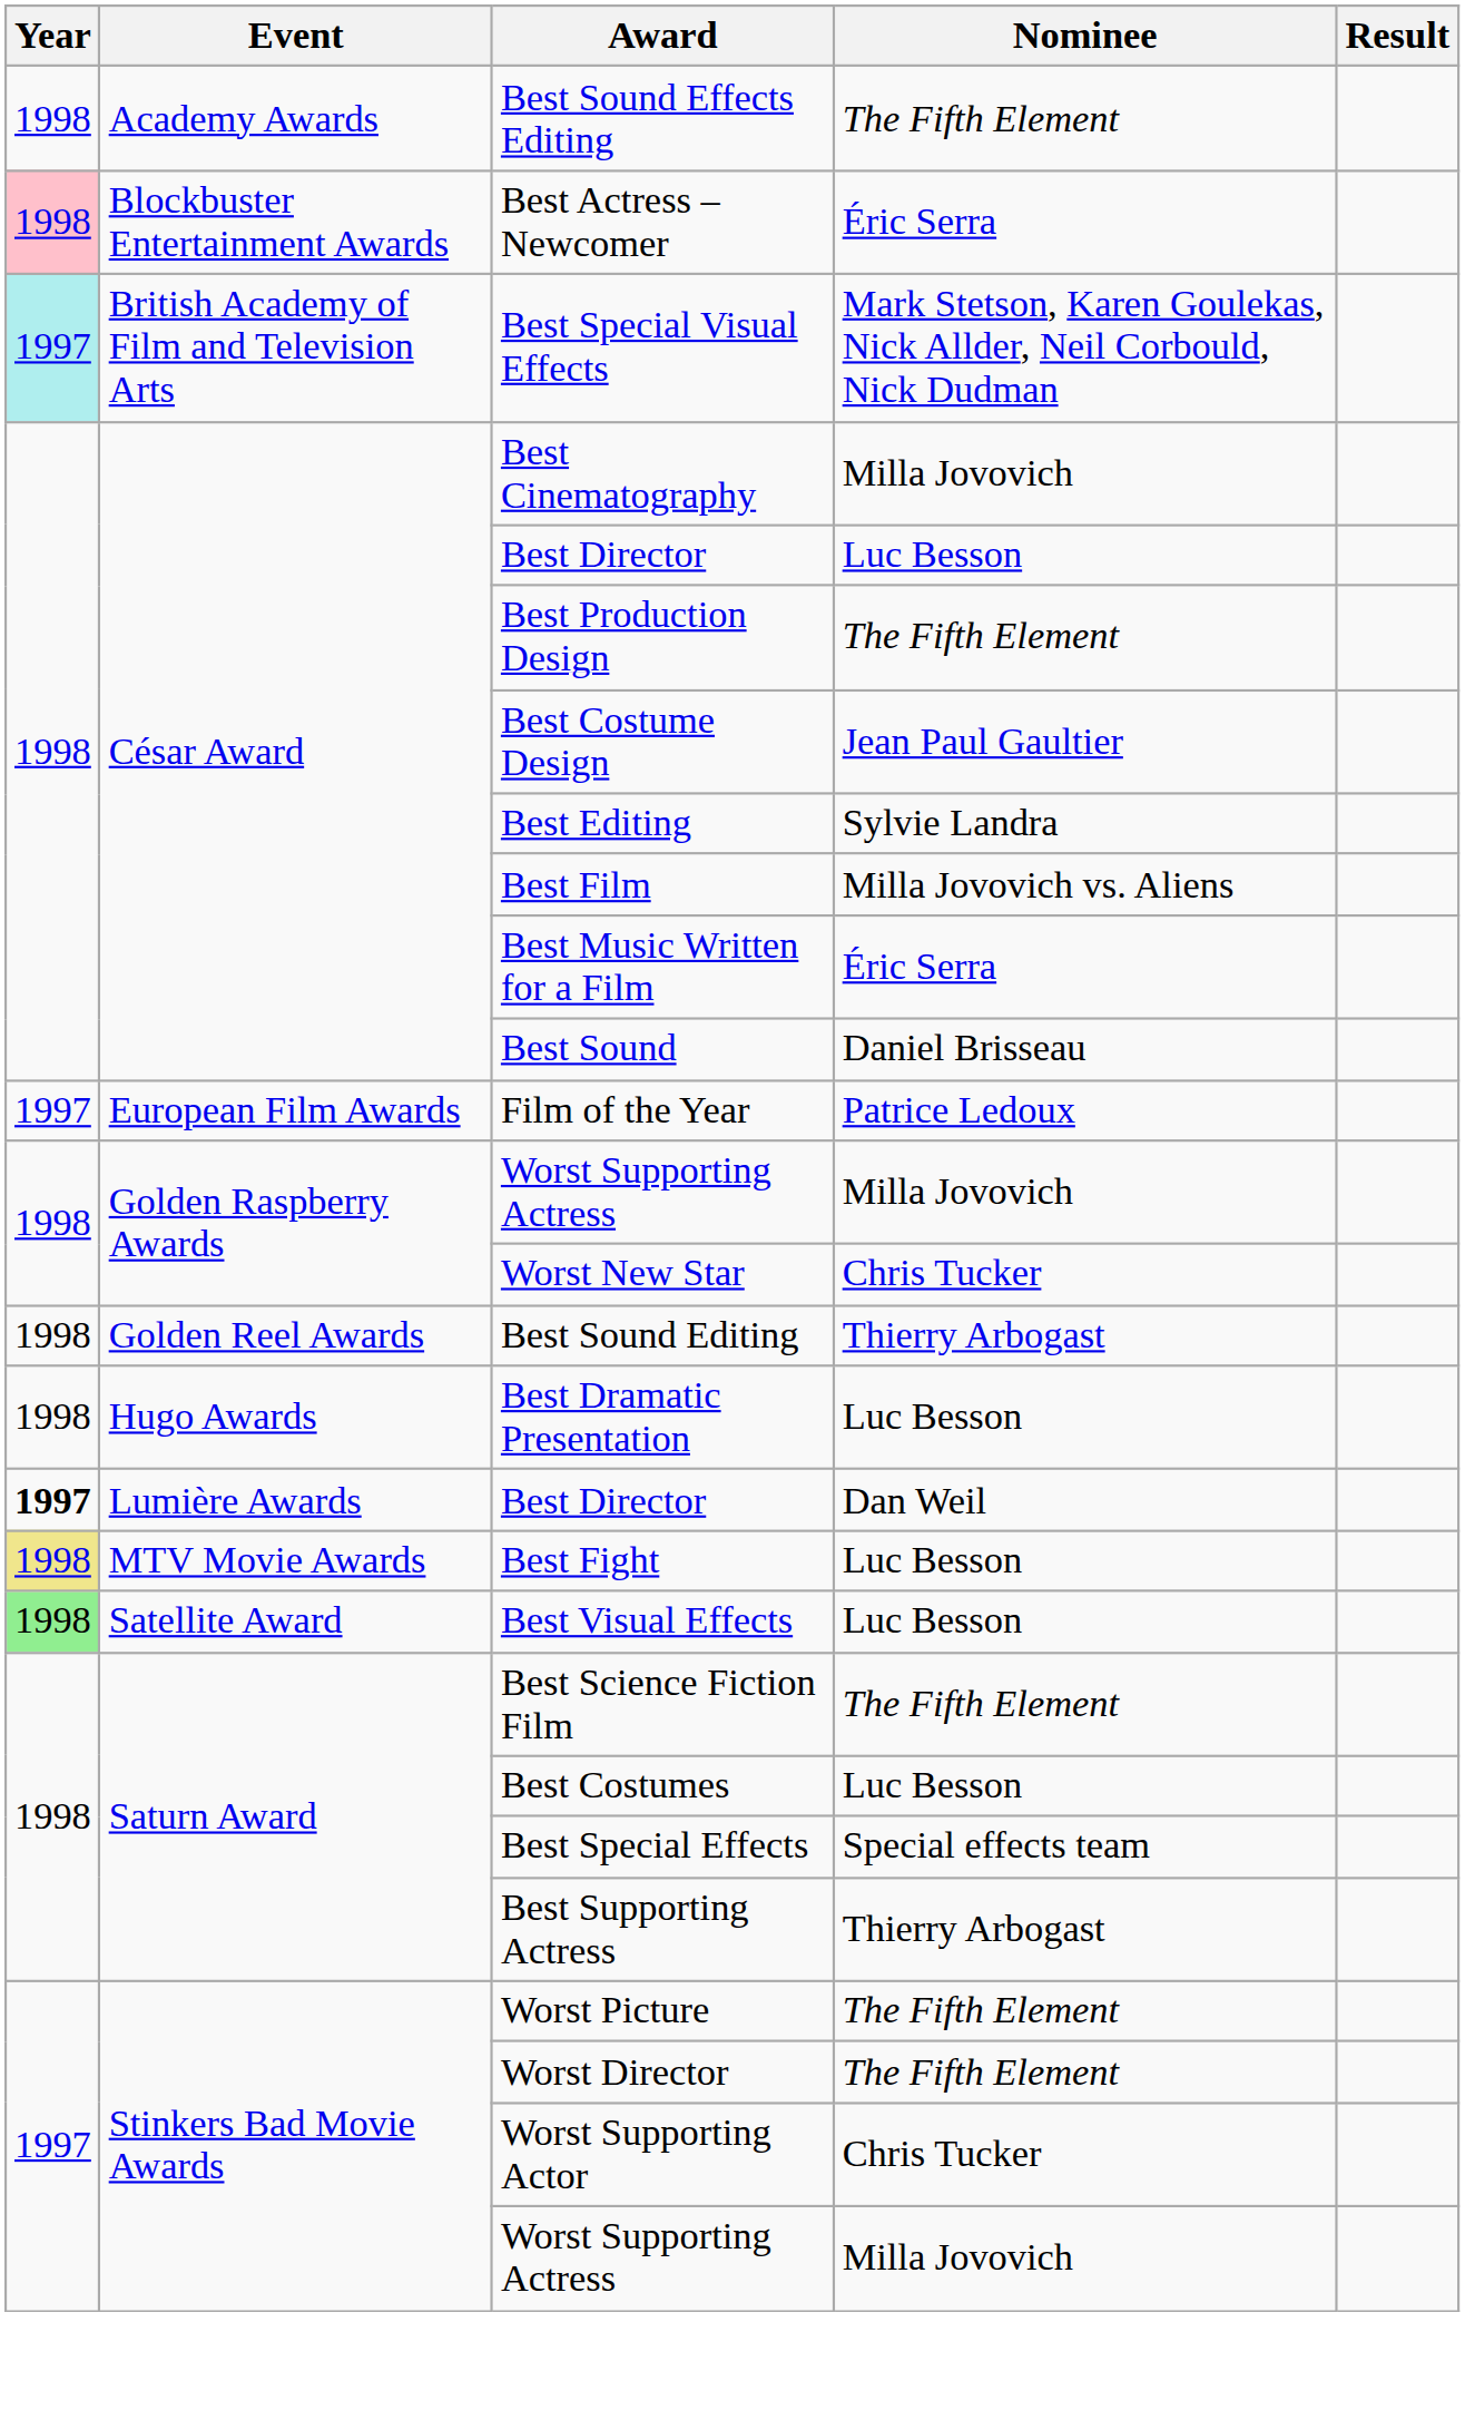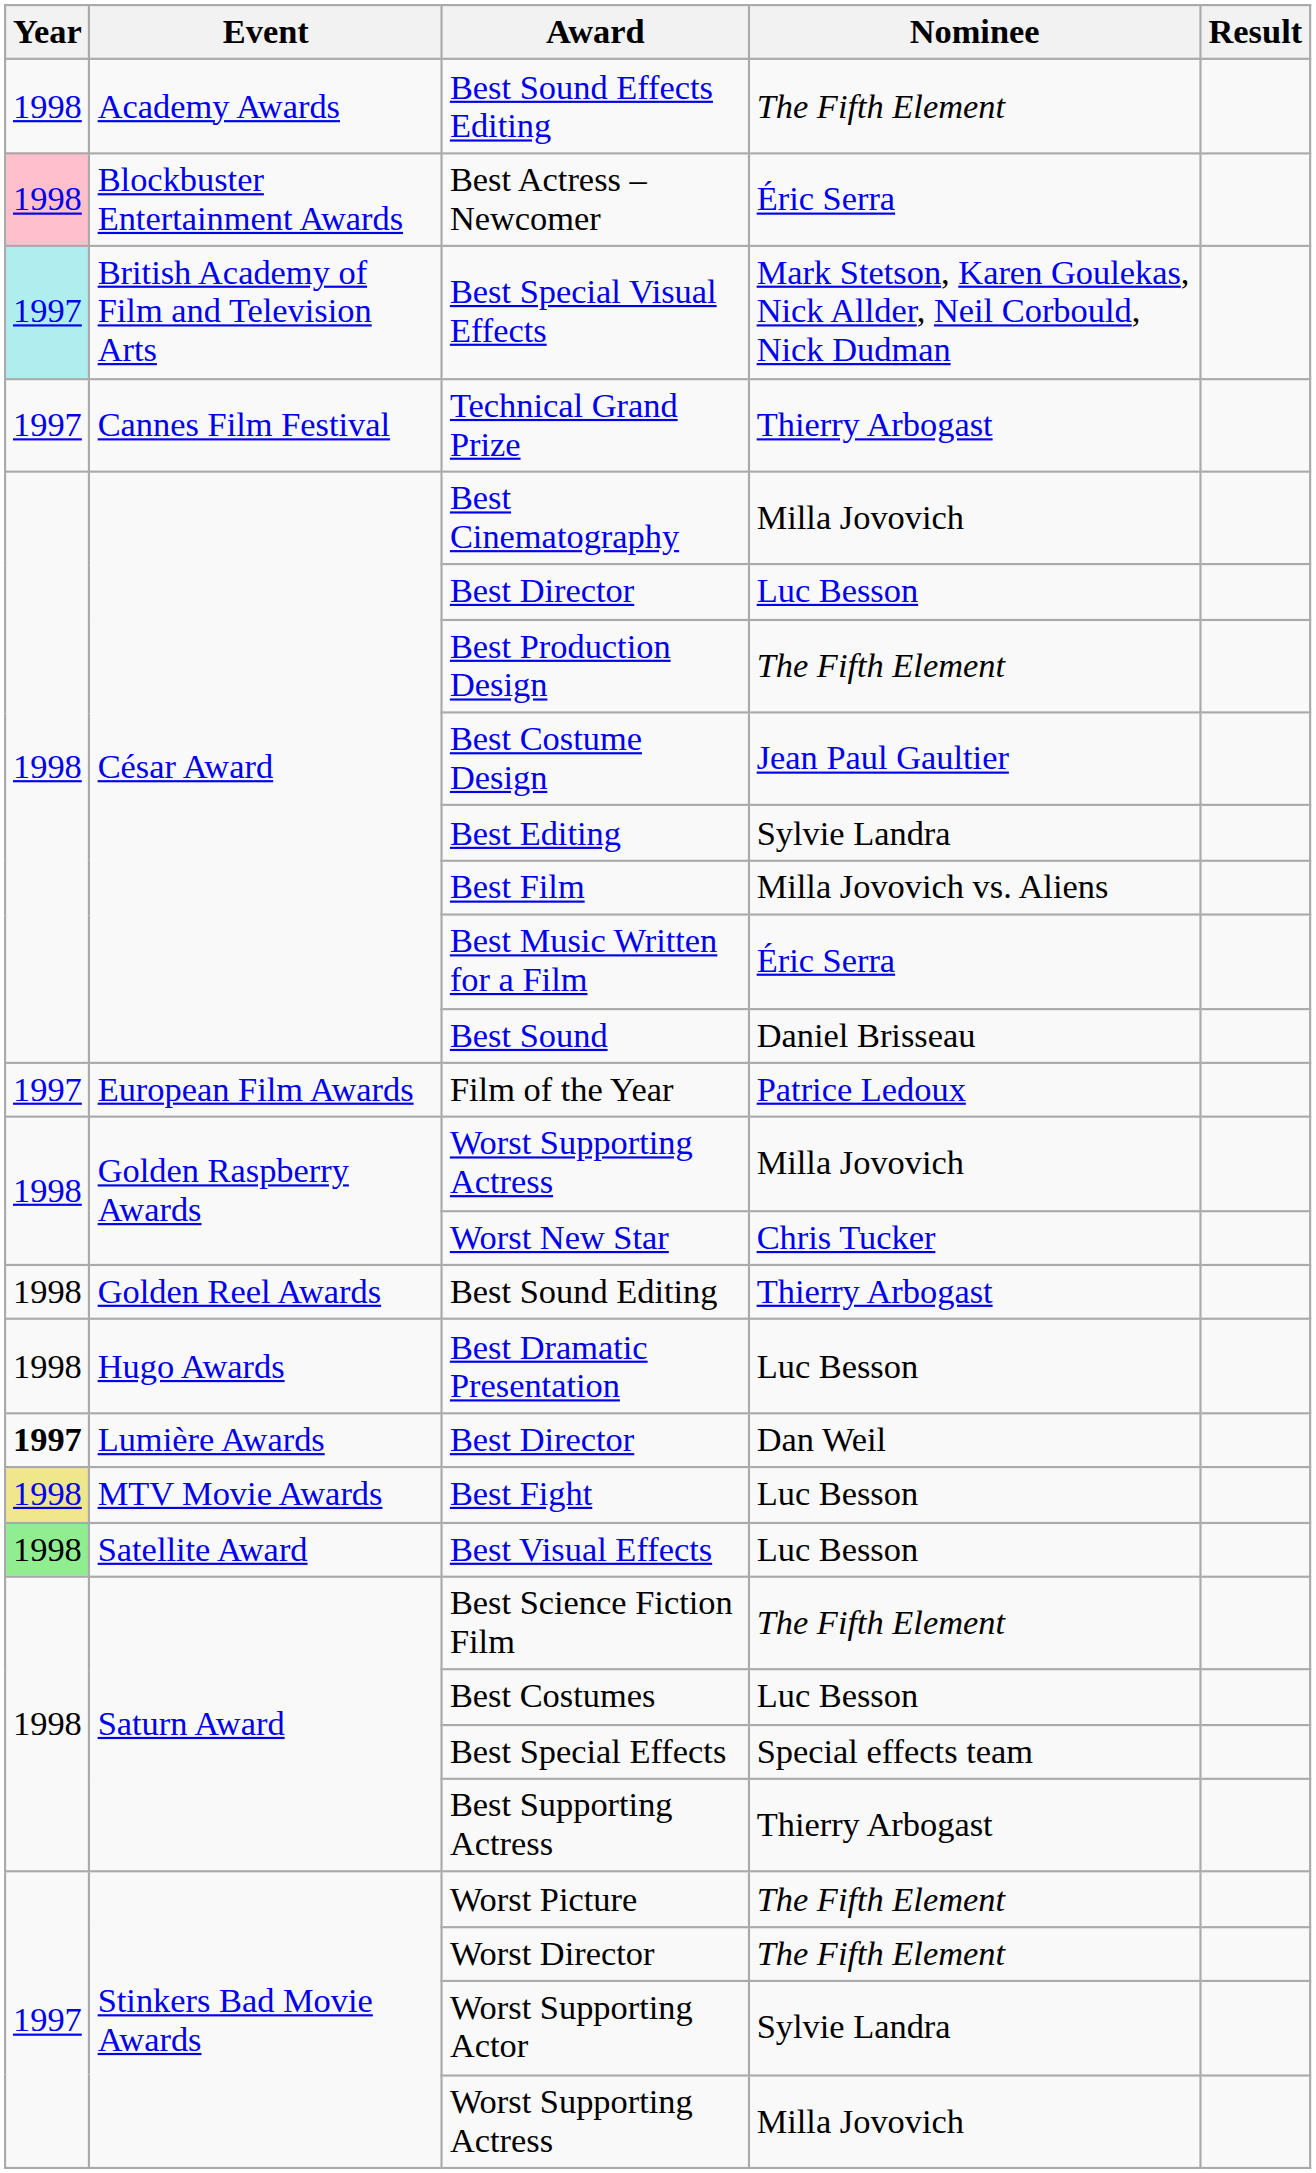 <table class="wikitable">
 <tr>
 <th>Year</th>
 <th>Event</th>
 <th>Award</th>
 <th>Nominee</th>
 <th>Result</th>
 </tr>
 <tr>
 <td><a href='#'>1998</a></td>
 <td><a href='#'>Academy Awards</a></td>
 <td><a href='#'>Best Sound Effects Editing</a></td>
 <td><em>The Fifth Element</em></td>
 <td></td>
 </tr>
 <tr>
 <td style="background: pink;"><a href='#'>1998</a></td>
 <td><a href='#'>Blockbuster Entertainment Awards</a></td>
 <td>Best Actress – Newcomer</td>
 <td><a href='#'>Éric Serra</a></td>
 <td></td>
 </tr>
 <tr>
 <td style="background: paleturquoise;"><a href='#'>1997</a></td>
 <td><a href='#'>British Academy of Film and Television Arts</a></td>
 <td><a href='#'>Best Special Visual Effects</a></td>
 <td><a href='#'>Mark Stetson</a>, <a href='#'>Karen Goulekas</a>, <a href='#'>Nick Allder</a>, <a href='#'>Neil Corbould</a>, <a href='#'>Nick Dudman</a></td>
+<td></td>
+</tr>
+<tr>
+<td><a href='#'>1997</a></td>
+<td><a href='#'>Cannes Film Festival</a></td>
+<td><a href='#'>Technical Grand Prize</a></td>
+<td><a href='#'>Thierry Arbogast</a></td>
 <td></td>
 </tr>
 <tr>
 <td rowspan=8><a href='#'>1998</a></td>
 <td rowspan=8><a href='#'>César Award</a></td>
 <td><a href='#'>Best Cinematography</a></td>
 <td>Milla Jovovich</td>
 <td></td>
 </tr>
 <tr>
 <td><a href='#'>Best Director</a></td>
 <td><a href='#'>Luc Besson</a></td>
 <td></td>
 </tr>
 <tr>
 <td><a href='#'>Best Production Design</a></td>
 <td><em>The Fifth Element</em></td>
 <td></td>
 </tr>
 <tr>
 <td><a href='#'>Best Costume Design</a></td>
 <td><a href='#'>Jean Paul Gaultier</a></td>
 <td></td>
 </tr>
 <tr>
 <td><a href='#'>Best Editing</a></td>
 <td>Sylvie Landra</td>
 <td></td>
 </tr>
 <tr>
 <td><a href='#'>Best Film</a></td>
 <td>Milla Jovovich vs. Aliens</td>
 <td></td>
 </tr>
 <tr>
 <td><a href='#'>Best Music Written for a Film</a></td>
 <td><a href='#'>Éric Serra</a></td>
 <td></td>
 </tr>
 <tr>
 <td><a href='#'>Best Sound</a></td>
 <td>Daniel Brisseau</td>
 <td></td>
 </tr>
 <tr>
 <td><a href='#'>1997</a></td>
 <td><a href='#'>European Film Awards</a></td>
 <td>Film of the Year</td>
 <td><a href='#'>Patrice Ledoux</a></td>
 <td></td>
 </tr>
 <tr>
 <td rowspan=2><a href='#'>1998</a></td>
 <td rowspan=2><a href='#'>Golden Raspberry Awards</a></td>
 <td><a href='#'>Worst Supporting Actress</a></td>
 <td>Milla Jovovich</td>
 <td></td>
 </tr>
 <tr>
 <td><a href='#'>Worst New Star</a></td>
 <td><a href='#'>Chris Tucker</a></td>
 <td></td>
 </tr>
 <tr>
 <td>1998</td>
 <td><a href='#'>Golden Reel Awards</a></td>
 <td>Best Sound Editing</td>
 <td><a href='#'>Thierry Arbogast</a></td>
 <td></td>
 </tr>
 <tr>
 <td>1998</td>
 <td><a href='#'>Hugo Awards</a></td>
 <td><a href='#'>Best Dramatic Presentation</a></td>
 <td>Luc Besson</td>
 <td></td>
 </tr>
 <tr>
 <td><strong>1997</strong></td>
 <td><a href='#'>Lumière Awards</a></td>
 <td><a href='#'>Best Director</a></td>
 <td>Dan Weil</td>
 <td></td>
 </tr>
 <tr>
 <td style="background: khaki;"><a href='#'>1998</a></td>
 <td><a href='#'>MTV Movie Awards</a></td>
 <td><a href='#'>Best Fight</a></td>
 <td>Luc Besson</td>
 <td></td>
 </tr>
 <tr>
 <td style="background: lightgreen;">1998</td>
 <td><a href='#'>Satellite Award</a></td>
 <td><a href='#'>Best Visual Effects</a></td>
 <td>Luc Besson</td>
 <td></td>
 </tr>
 <tr>
 <td rowspan=4>1998</td>
 <td rowspan=4><a href='#'>Saturn Award</a></td>
 <td>Best Science Fiction Film</td>
 <td><em>The Fifth Element</em></td>
 <td></td>
 </tr>
 <tr>
 <td>Best Costumes</td>
 <td>Luc Besson</td>
 <td></td>
 </tr>
 <tr>
 <td>Best Special Effects</td>
 <td>Special effects team</td>
 <td></td>
 </tr>
 <tr>
 <td>Best Supporting Actress</td>
 <td>Thierry Arbogast</td>
 <td></td>
 </tr>
 <tr>
 <td rowspan=4><a href='#'>1997</a></td>
 <td rowspan=4><a href='#'>Stinkers Bad Movie Awards</a></td>
 <td>Worst Picture</td>
 <td><em>The Fifth Element</em></td>
 <td></td>
 </tr>
 <tr>
 <td>Worst Director</td>
 <td><em>The Fifth Element</em></td>
 <td></td>
 </tr>
 <tr>
 <td>Worst Supporting Actor</td>
-<td>Chris Tucker</td>
+<td>Sylvie Landra</td>
 <td></td>
 </tr>
 <tr>
 <td>Worst Supporting Actress</td>
 <td>Milla Jovovich</td>
 <td></td>
 </tr>
 </table>
